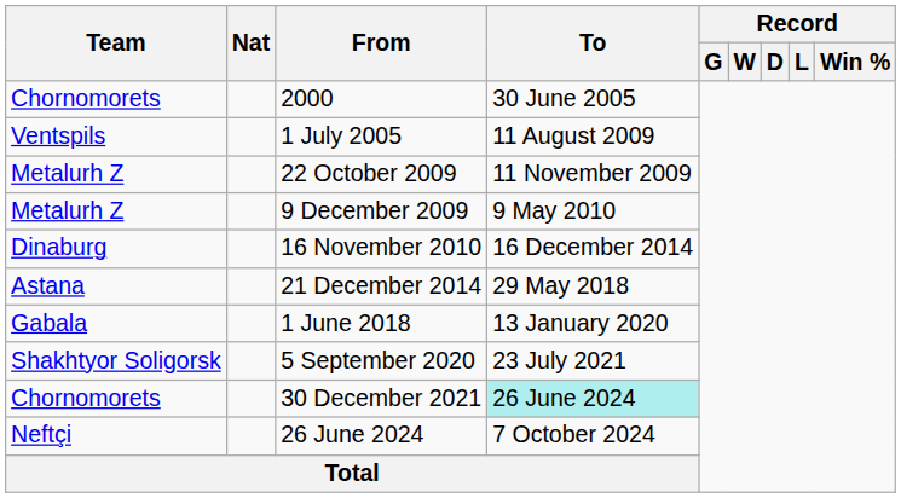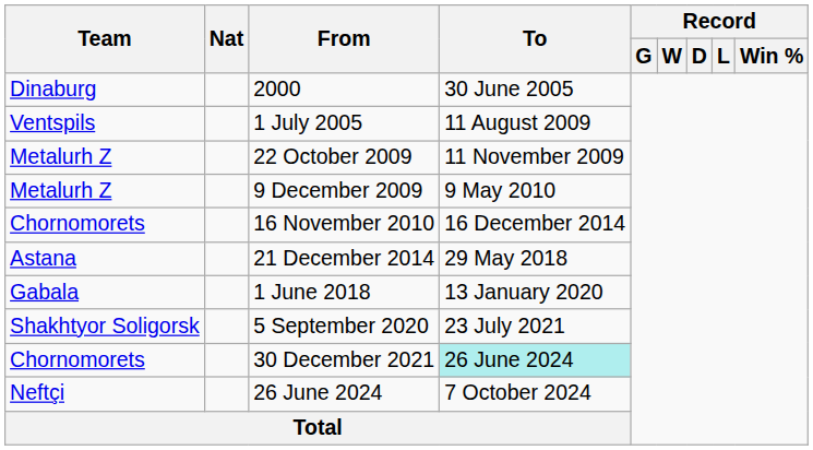 <table class=wikitable style="text-align: center">
 <tr>
 <th rowspan=2>Team</th>
 <th rowspan=2>Nat</th>
 <th rowspan=2>From</th>
 <th rowspan=2>To</th>
 <th colspan=10>Record</th>
 </tr>
 <tr>
 <th>G</th>
 <th>W</th>
 <th>D</th>
 <th>L</th>
 <th>Win %</th>
 </tr>
 <tr>
-<td align=left><a href='#'>Chornomorets</a></td>
+<td align=left><a href='#'>Dinaburg</a></td>
 <td></td>
 <td align=left>2000</td>
 <td align=left>30 June 2005<br></td>
 </tr>
 <tr>
 <td align=left><a href='#'>Ventspils</a></td>
 <td></td>
 <td align=left>1 July 2005 </td>
 <td align=left>11 August 2009<br></td>
 </tr>
 <tr>
 <td align=left><a href='#'>Metalurh Z</a></td>
 <td></td>
 <td align=left>22 October 2009 </td>
 <td align=left>11 November 2009 <br></td>
 </tr>
 <tr>
 <td align=left><a href='#'>Metalurh Z</a></td>
 <td></td>
 <td align=left>9 December 2009 </td>
 <td align=left>9 May 2010 <br></td>
 </tr>
 <tr>
-<td align=left><a href='#'>Dinaburg</a></td>
+<td align=left><a href='#'>Chornomorets</a></td>
 <td></td>
 <td align=left>16 November 2010 </td>
 <td align=left>16 December 2014 <br></td>
 </tr>
 <tr>
 <td align=left><a href='#'>Astana</a></td>
 <td></td>
 <td align=left>21 December 2014</td>
 <td align=left>29 May 2018<br></td>
 </tr>
 <tr>
 <td align=left><a href='#'>Gabala</a></td>
 <td></td>
 <td align=left>1 June 2018</td>
 <td align=left>13 January 2020<br></td>
 </tr>
 <tr>
 <td align=left><a href='#'>Shakhtyor Soligorsk</a></td>
 <td></td>
 <td align=left>5 September 2020</td>
 <td align=left>23 July 2021<br></td>
 </tr>
 <tr>
 <td align=left><a href='#'>Chornomorets</a></td>
 <td></td>
 <td align=left>30 December 2021 </td>
 <td align=left style="background: paleturquoise;">26 June 2024<br></td>
 </tr>
 <tr>
 <td align=left><a href='#'>Neftçi</a></td>
 <td></td>
 <td align=left>26 June 2024 </td>
 <td align=left>7 October 2024<br></td>
 </tr>
 <tr>
 <th colspan=4>Total<br></th>
 </tr>
 </table>
